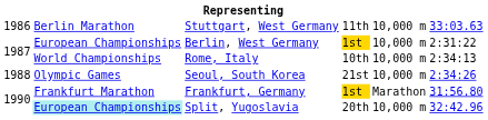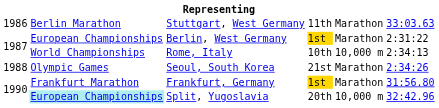 <table>
 <tr>
 <th colspan="6">Representing </th>
 </tr>
 <tr>
 <td>1986</td>
 <td><a href='#'>Berlin Marathon</a></td>
 <td><a href='#'>Stuttgart</a>, <a href='#'>West Germany</a></td>
 <td>11th</td>
-<td>10,000 m</td>
+<td>Marathon</td>
 <td><a href='#'>33:03.63</a></td>
 </tr>
 <tr>
 <td rowspan=2>1987</td>
 <td><a href='#'>European Championships</a></td>
 <td><a href='#'>Berlin</a>, <a href='#'>West Germany</a></td>
 <td bgcolor="gold">1st</td>
-<td>10,000 m</td>
+<td>Marathon</td>
 <td>2:31:22</td>
 </tr>
 <tr>
 <td><a href='#'>World Championships</a></td>
 <td><a href='#'>Rome, Italy</a></td>
 <td>10th</td>
 <td>10,000 m</td>
 <td>2:34:13</td>
 </tr>
 <tr>
 <td>1988</td>
 <td><a href='#'>Olympic Games</a></td>
 <td><a href='#'>Seoul, South Korea</a></td>
 <td>21st</td>
-<td>10,000 m</td>
+<td>Marathon</td>
 <td><a href='#'>2:34:26</a></td>
 </tr>
 <tr>
 <td rowspan=2>1990</td>
 <td><a href='#'>Frankfurt Marathon</a></td>
 <td><a href='#'>Frankfurt, Germany</a></td>
 <td bgcolor="gold">1st</td>
 <td>Marathon</td>
 <td><a href='#'>31:56.80</a></td>
 </tr>
 <tr>
 <td style="background: paleturquoise;"><a href='#'>European Championships</a></td>
 <td><a href='#'>Split</a>, <a href='#'>Yugoslavia</a></td>
 <td>20th</td>
 <td>10,000 m</td>
 <td><a href='#'>32:42.96</a></td>
 </tr>
 </table>
